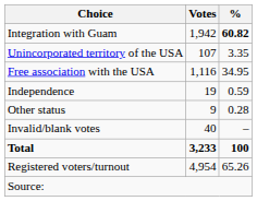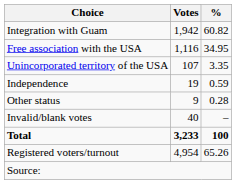 <table class=wikitable style=text-align:right>
 <tr>
 <th>Choice</th>
 <th>Votes</th>
 <th>%</th>
 </tr>
 <tr>
 <td align=left>Integration with Guam</td>
 <td>1,942</td>
-<td><strong>60.82</strong></td>
+<td>60.82</td>
+</tr>
+<tr>
+<td align=left><a href='#'>Free association</a> with the USA</td>
+<td>1,116</td>
+<td>34.95</td>
 </tr>
 <tr>
 <td align=left><a href='#'>Unincorporated territory</a> of the USA</td>
 <td>107</td>
 <td>3.35</td>
-</tr>
-<tr>
-<td align=left><a href='#'>Free association</a> with the USA</td>
-<td>1,116</td>
-<td>34.95</td>
 </tr>
 <tr>
 <td align=left>Independence</td>
 <td>19</td>
 <td>0.59</td>
 </tr>
 <tr>
 <td align=left>Other status</td>
 <td>9</td>
 <td>0.28</td>
 </tr>
 <tr>
 <td align=left>Invalid/blank votes</td>
 <td>40</td>
 <td>–</td>
 </tr>
 <tr>
 <td align=left><strong>Total</strong></td>
 <td><strong>3,233</strong></td>
 <td><strong>100</strong></td>
 </tr>
 <tr>
 <td align=left>Registered voters/turnout</td>
 <td>4,954</td>
 <td>65.26</td>
 </tr>
 <tr>
 <td align=left colspan=3>Source: </td>
 </tr>
 </table>
